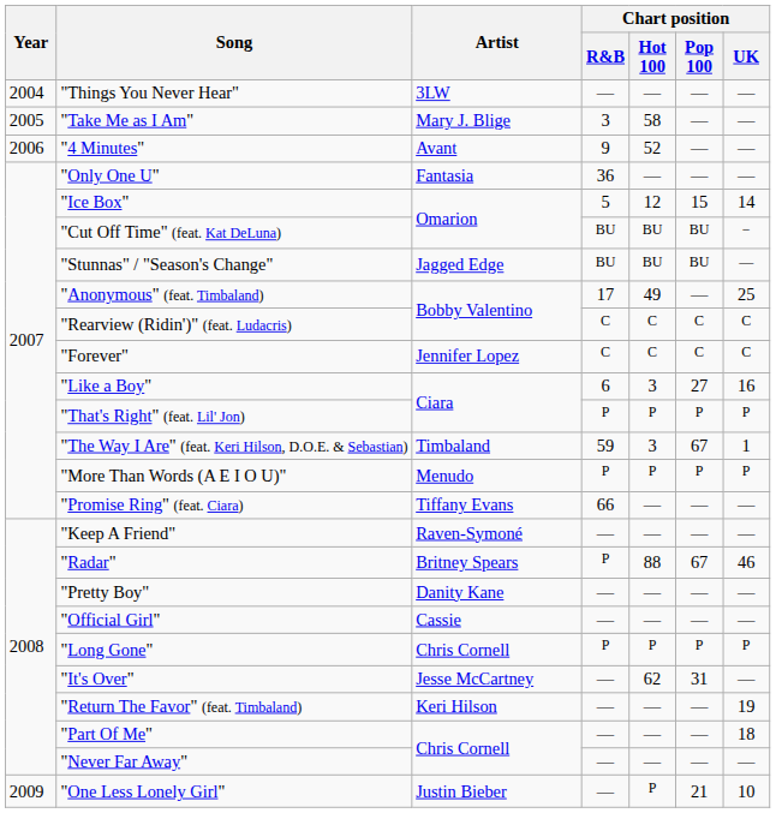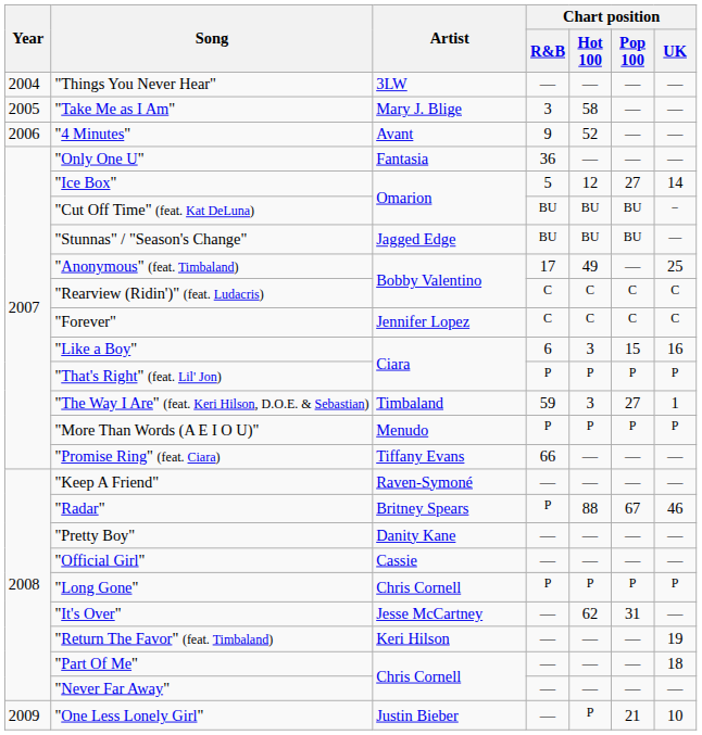 <table class="wikitable">
 <tr>
 <th width="40" rowspan="2">Year</th>
 <th rowspan="2">Song</th>
 <th width="150" rowspan="2">Artist</th>
 <th colspan="4">Chart position</th>
 </tr>
 <tr>
 <th width="36"><a href='#'>R&B</a></th>
 <th width="36"><a href='#'>Hot 100</a></th>
 <th width="36"><a href='#'>Pop 100</a></th>
 <th width="36"><a href='#'>UK</a></th>
 </tr>
 <tr>
 <td>2004</td>
 <td>"Things You Never Hear"</td>
 <td><a href='#'>3LW</a></td>
 <td align="center">—</td>
 <td align="center">—</td>
 <td align="center">—</td>
 <td align="center">—</td>
 </tr>
 <tr>
 <td>2005</td>
 <td>"<a href='#'>Take Me as I Am</a>"</td>
 <td><a href='#'>Mary J. Blige</a></td>
 <td align="center">3</td>
 <td align="center">58</td>
 <td align="center">—</td>
 <td align="center">—</td>
 </tr>
 <tr>
 <td>2006</td>
 <td>"<a href='#'>4 Minutes</a>"</td>
 <td><a href='#'>Avant</a></td>
 <td align="center">9</td>
 <td align="center">52</td>
 <td align="center">—</td>
 <td align="center">—</td>
 </tr>
 <tr>
 <td rowspan="12">2007</td>
 <td>"<a href='#'>Only One U</a>"</td>
 <td><a href='#'>Fantasia</a></td>
 <td align="center">36</td>
 <td align="center">—</td>
 <td align="center">—</td>
 <td align="center">—</td>
 </tr>
 <tr>
 <td>"<a href='#'>Ice Box</a>"</td>
 <td rowspan="2"><a href='#'>Omarion</a></td>
 <td align="center">5</td>
 <td align="center">12</td>
-<td align="center">15</td>
+<td align="center">27</td>
 <td align="center">14</td>
 </tr>
 <tr>
 <td>"Cut Off Time" <small>(feat. <a href='#'>Kat DeLuna</a>)</small></td>
 <td align="center"><sup>BU</sup></td>
 <td align="center"><sup>BU</sup></td>
 <td align="center"><sup>BU</sup></td>
 <td align="center"><sup>−</sup></td>
 </tr>
 <tr>
 <td>"Stunnas" / "Season's Change"</td>
 <td><a href='#'>Jagged Edge</a></td>
 <td align="center"><sup>BU</sup></td>
 <td align="center"><sup>BU</sup></td>
 <td align="center"><sup>BU</sup></td>
 <td align="center"><sup>—</sup></td>
 </tr>
 <tr>
 <td>"<a href='#'>Anonymous</a>" <small>(feat. <a href='#'>Timbaland</a>)</small></td>
 <td rowspan="2"><a href='#'>Bobby Valentino</a></td>
 <td align="center">17</td>
 <td align="center">49</td>
 <td align="center">—</td>
 <td align="center">25</td>
 </tr>
 <tr>
 <td>"Rearview (Ridin')" <small>(feat. <a href='#'>Ludacris</a>)</small></td>
 <td align="center"><sup>C</sup></td>
 <td align="center"><sup>C</sup></td>
 <td align="center"><sup>C</sup></td>
 <td align="center"><sup>C</sup></td>
 </tr>
 <tr>
 <td>"Forever"</td>
 <td><a href='#'>Jennifer Lopez</a></td>
 <td align="center"><sup>C</sup></td>
 <td align="center"><sup>C</sup></td>
 <td align="center"><sup>C</sup></td>
 <td align="center"><sup>C</sup></td>
 </tr>
 <tr>
 <td>"<a href='#'>Like a Boy</a>"</td>
 <td rowspan="2"><a href='#'>Ciara</a></td>
 <td align="center">6</td>
 <td align="center">3</td>
-<td align="center">27</td>
+<td align="center">15</td>
 <td align="center">16</td>
 </tr>
 <tr>
 <td>"<a href='#'>That's Right</a>" <small>(feat. <a href='#'>Lil' Jon</a>)</small></td>
 <td align="center"><sup>P</sup></td>
 <td align="center"><sup>P</sup></td>
 <td align="center"><sup>P</sup></td>
 <td align="center"><sup>P</sup></td>
 </tr>
 <tr>
 <td>"<a href='#'>The Way I Are</a>" <small>(feat. <a href='#'>Keri Hilson</a>, D.O.E. & <a href='#'>Sebastian</a>)</small></td>
 <td><a href='#'>Timbaland</a></td>
 <td align="center">59</td>
 <td align="center">3</td>
-<td align="center">67</td>
+<td align="center">27</td>
 <td align="center">1</td>
 </tr>
 <tr>
 <td>"More Than Words (A E I O U)"</td>
 <td><a href='#'>Menudo</a></td>
 <td align="center"><sup>P</sup></td>
 <td align="center"><sup>P</sup></td>
 <td align="center"><sup>P</sup></td>
 <td align="center"><sup>P</sup></td>
 </tr>
 <tr>
 <td>"<a href='#'>Promise Ring</a>" <small>(feat. <a href='#'>Ciara</a>)</small></td>
 <td><a href='#'>Tiffany Evans</a></td>
 <td align="center">66</td>
 <td align="center">—</td>
 <td align="center">—</td>
 <td align="center">—</td>
 </tr>
 <tr>
 <td rowspan="9">2008</td>
 <td>"Keep A Friend"</td>
 <td><a href='#'>Raven-Symoné</a></td>
 <td align="center">—</td>
 <td align="center">—</td>
 <td align="center">—</td>
 <td align="center">—</td>
 </tr>
 <tr>
 <td>"<a href='#'>Radar</a>"</td>
 <td><a href='#'>Britney Spears</a></td>
 <td align="center"><sup>P</sup></td>
 <td align="center">88</td>
 <td align="center">67</td>
 <td align="center">46</td>
 </tr>
 <tr>
 <td>"Pretty Boy"</td>
 <td><a href='#'>Danity Kane</a></td>
 <td align="center">—</td>
 <td align="center">—</td>
 <td align="center">—</td>
 <td align="center">—</td>
 </tr>
 <tr>
 <td>"<a href='#'>Official Girl</a>"</td>
 <td><a href='#'>Cassie</a></td>
 <td align="center">—</td>
 <td align="center">—</td>
 <td align="center">—</td>
 <td align="center">—</td>
 </tr>
 <tr>
 <td>"<a href='#'>Long Gone</a>"</td>
 <td><a href='#'>Chris Cornell</a></td>
 <td align="center"><sup>P</sup></td>
 <td align="center"><sup>P</sup></td>
 <td align="center"><sup>P</sup></td>
 <td align="center"><sup>P</sup></td>
 </tr>
 <tr>
 <td>"<a href='#'>It's Over</a>"</td>
 <td><a href='#'>Jesse McCartney</a></td>
 <td align="center">—</td>
 <td align="center">62</td>
 <td align="center">31</td>
 <td align="center">—</td>
 </tr>
 <tr>
 <td>"<a href='#'>Return The Favor</a>" <small>(feat. <a href='#'>Timbaland</a>)</small></td>
 <td><a href='#'>Keri Hilson</a></td>
 <td align="center">—</td>
 <td align="center">—</td>
 <td align="center">—</td>
 <td align="center">19</td>
 </tr>
 <tr>
 <td>"<a href='#'>Part Of Me</a>"</td>
 <td rowspan="2"><a href='#'>Chris Cornell</a></td>
 <td align="center">—</td>
 <td align="center">—</td>
 <td align="center">—</td>
 <td align="center">18</td>
 </tr>
 <tr>
 <td>"<a href='#'>Never Far Away</a>"</td>
 <td align="center">—</td>
 <td align="center">—</td>
 <td align="center">—</td>
 <td align="center">—</td>
 </tr>
 <tr>
 <td>2009</td>
 <td>"<a href='#'>One Less Lonely Girl</a>"</td>
 <td><a href='#'>Justin Bieber</a></td>
 <td align="center">—</td>
 <td align="center"><sup>P</sup></td>
 <td align="center">21</td>
 <td align="center">10</td>
 </tr>
 </table>
